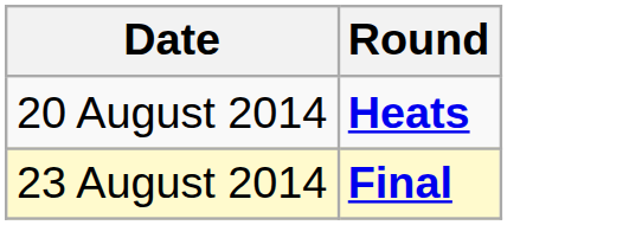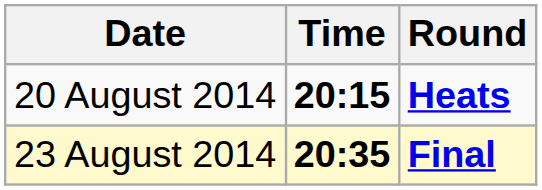 <table class="wikitable">
 <tr>
 <th>Date</th>
+<th>Time</th>
 <th>Round</th>
 </tr>
 <tr>
 <td>20 August 2014</td>
+<td><strong>20:15</strong></td>
 <td><strong><a href='#'>Heats</a></strong></td>
 </tr>
 <tr style=background:lemonchiffon>
 <td>23 August 2014</td>
+<td><strong>20:35</strong></td>
 <td><strong><a href='#'>Final</a></strong></td>
 </tr>
 </table>
